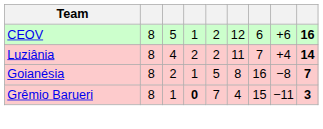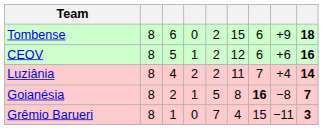 <table class="wikitable" style="text-align: center;">
 <tr>
 <th width=165>Team</th>
 <th width=20></th>
 <th width=20></th>
 <th width=20></th>
 <th width=20></th>
 <th width=20></th>
 <th width=20></th>
 <th width=20></th>
 <th width=20></th>
+</tr>
+<tr bgcolor=#ccffcc>
+<td align=left> <a href='#'>Tombense</a></td>
+<td>8</td>
+<td>6</td>
+<td>0</td>
+<td>2</td>
+<td>15</td>
+<td>6</td>
+<td>+9</td>
+<td><strong>18</strong></td>
 </tr>
 <tr bgcolor=#ccffcc>
 <td align=left> <a href='#'>CEOV</a></td>
 <td>8</td>
 <td>5</td>
 <td>1</td>
 <td>2</td>
 <td>12</td>
 <td>6</td>
 <td>+6</td>
 <td><strong>16</strong></td>
 </tr>
 <tr bgcolor=#FDCBCC>
 <td align=left> <a href='#'>Luziânia</a></td>
 <td>8</td>
 <td>4</td>
 <td>2</td>
 <td>2</td>
 <td>11</td>
 <td>7</td>
 <td>+4</td>
 <td><strong>14</strong></td>
 </tr>
 <tr bgcolor=#FDCBCC>
 <td align=left> <a href='#'>Goianésia</a></td>
 <td>8</td>
 <td>2</td>
 <td>1</td>
 <td>5</td>
 <td>8</td>
-<td>16</td>
+<td><strong>16</strong></td>
 <td>−8</td>
 <td><strong>7</strong></td>
 </tr>
 <tr bgcolor=#FDCBCC>
 <td align=left> <a href='#'>Grêmio Barueri</a></td>
 <td>8</td>
 <td>1</td>
-<td><strong>0</strong></td>
+<td>0</td>
 <td>7</td>
 <td>4</td>
 <td>15</td>
 <td>−11</td>
 <td><strong>3</strong></td>
 </tr>
 </table>
